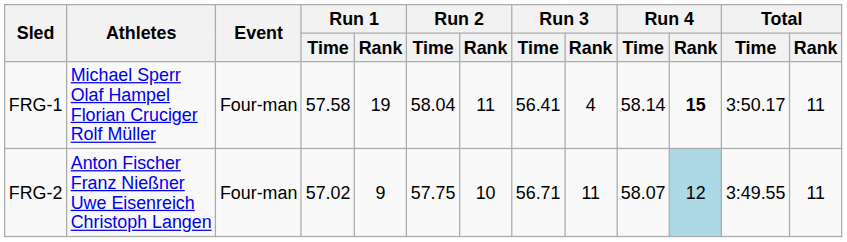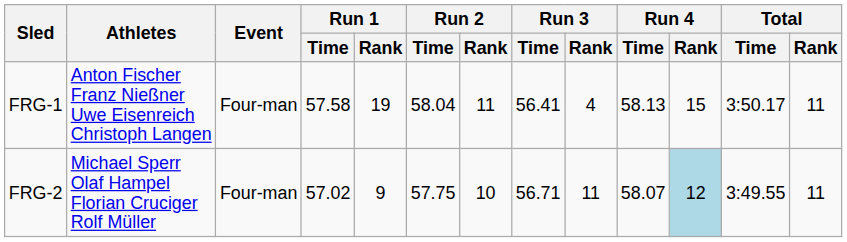 <table class="wikitable"  border="1" style="font-size:90%">
 <tr>
 <th rowspan="2">Sled</th>
 <th rowspan="2">Athletes</th>
 <th rowspan="2">Event</th>
 <th colspan="2">Run 1</th>
 <th colspan="2">Run 2</th>
 <th colspan="2">Run 3</th>
 <th colspan="2">Run 4</th>
 <th colspan="2">Total</th>
 </tr>
 <tr>
 <th>Time</th>
 <th>Rank</th>
 <th>Time</th>
 <th>Rank</th>
 <th>Time</th>
 <th>Rank</th>
 <th>Time</th>
 <th>Rank</th>
 <th>Time</th>
 <th>Rank</th>
 </tr>
 <tr>
 <td align="center">FRG-1</td>
-<td><a href='#'>Michael Sperr</a><br><a href='#'>Olaf Hampel</a><br><a href='#'>Florian Cruciger</a><br><a href='#'>Rolf Müller</a></td>
+<td><a href='#'>Anton Fischer</a><br><a href='#'>Franz Nießner</a><br><a href='#'>Uwe Eisenreich</a><br><a href='#'>Christoph Langen</a></td>
 <td>Four-man</td>
 <td align="center">57.58</td>
 <td align="center">19</td>
 <td align="center">58.04</td>
 <td align="center">11</td>
 <td align="center">56.41</td>
 <td align="center">4</td>
-<td align="center">58.14</td>
-<td align="center"><strong>15</strong></td>
+<td align="center">58.13</td>
+<td align="center">15</td>
 <td align="center">3:50.17</td>
 <td align="center">11</td>
 </tr>
 <tr>
 <td align="center">FRG-2</td>
-<td><a href='#'>Anton Fischer</a><br><a href='#'>Franz Nießner</a><br><a href='#'>Uwe Eisenreich</a><br><a href='#'>Christoph Langen</a></td>
+<td><a href='#'>Michael Sperr</a><br><a href='#'>Olaf Hampel</a><br><a href='#'>Florian Cruciger</a><br><a href='#'>Rolf Müller</a></td>
 <td>Four-man</td>
 <td align="center">57.02</td>
 <td align="center">9</td>
 <td align="center">57.75</td>
 <td align="center">10</td>
 <td align="center">56.71</td>
 <td align="center">11</td>
 <td align="center">58.07</td>
 <td align="center" style="background: lightblue;">12</td>
 <td align="center">3:49.55</td>
 <td align="center">11</td>
 </tr>
 </table>
